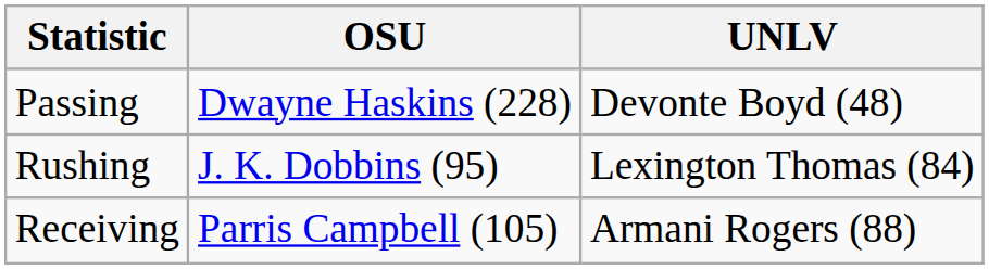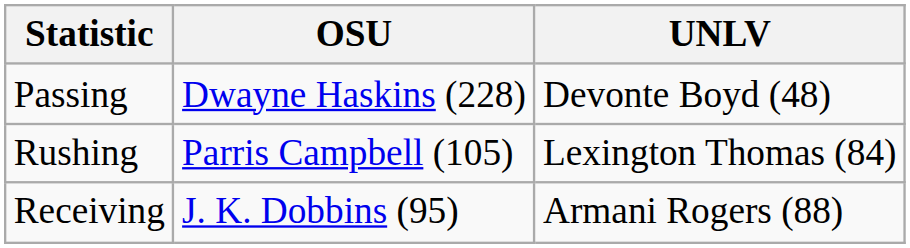 <table class="wikitable">
 <tr>
 <th>Statistic</th>
 <th>OSU</th>
 <th>UNLV</th>
 </tr>
 <tr>
 <td>Passing</td>
 <td><a href='#'>Dwayne Haskins</a> (228)</td>
 <td>Devonte Boyd (48)</td>
 </tr>
 <tr>
 <td>Rushing</td>
-<td><a href='#'>J. K. Dobbins</a> (95)</td>
+<td><a href='#'>Parris Campbell</a> (105)</td>
 <td>Lexington Thomas (84)</td>
 </tr>
 <tr>
 <td>Receiving</td>
-<td><a href='#'>Parris Campbell</a> (105)</td>
+<td><a href='#'>J. K. Dobbins</a> (95)</td>
 <td>Armani Rogers (88)</td>
 </tr>
 </table>
